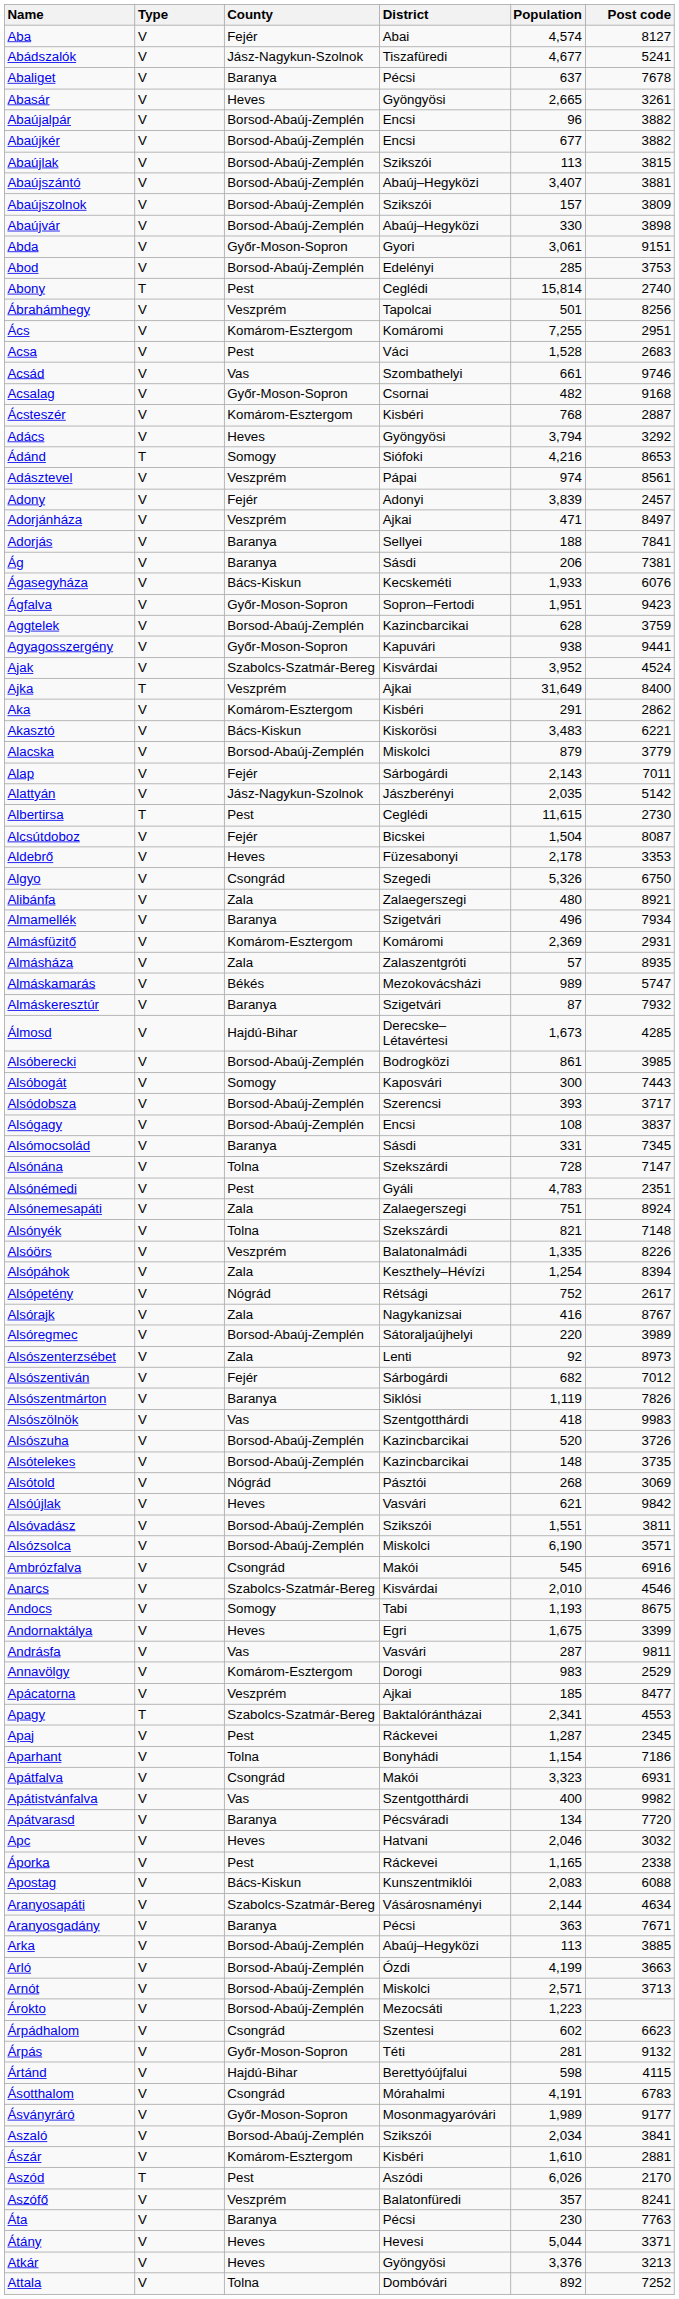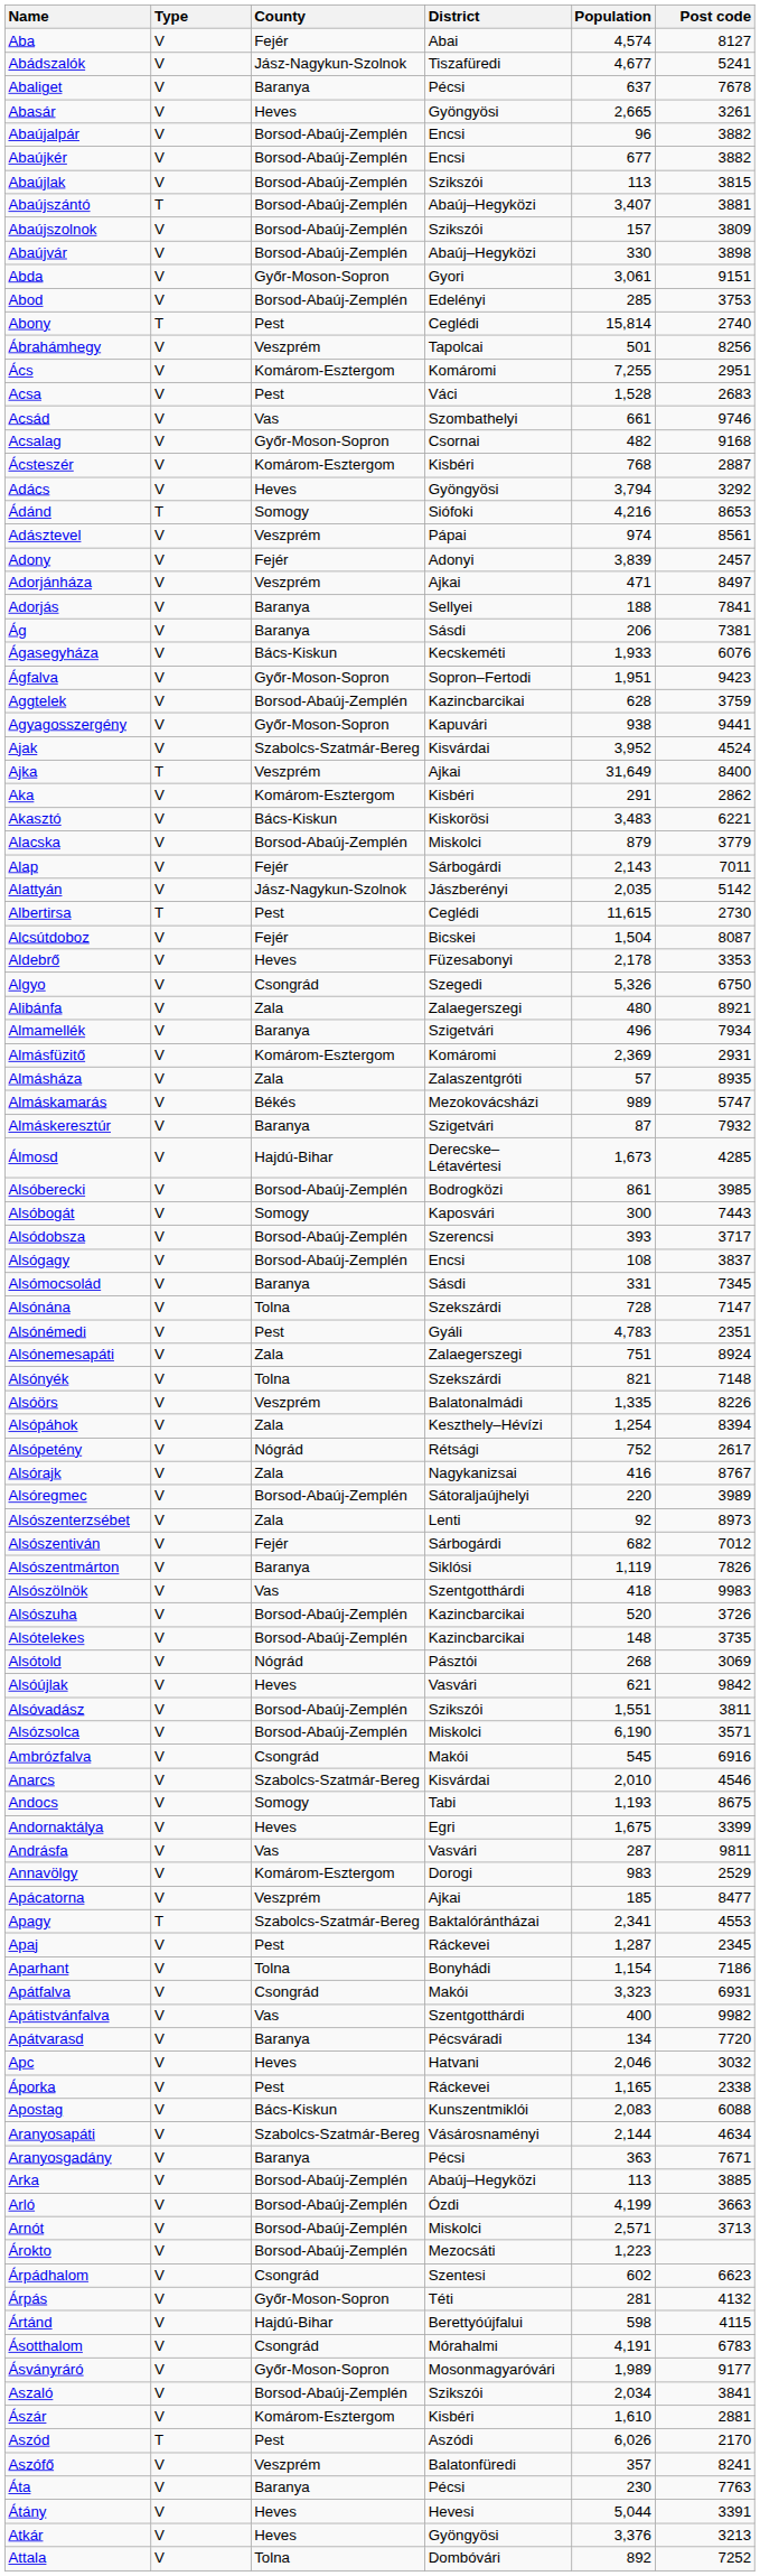 <table class=wikitable>
 <tr>
 <th style="text-align:left; width:150px;">Name</th>
 <th style="text-align:left; width:100px;">Type</th>
 <th style="text-align:left; width:180px;">County</th>
 <th style="text-align:left; width:150px;">District</th>
 <th width=50>Population</th>
 <th style="text-align:right; width:100px;">Post code</th>
 </tr>
 <tr>
 <td><a href='#'>Aba</a></td>
 <td>V</td>
 <td>Fejér</td>
 <td>Abai</td>
 <td align=right>4,574</td>
 <td align=right>8127</td>
 </tr>
 <tr>
 <td><a href='#'>Abádszalók</a></td>
 <td>V</td>
 <td>Jász-Nagykun-Szolnok</td>
 <td>Tiszafüredi</td>
 <td align=right>4,677</td>
 <td align=right>5241</td>
 </tr>
 <tr>
 <td><a href='#'>Abaliget</a></td>
 <td>V</td>
 <td>Baranya</td>
 <td>Pécsi</td>
 <td align=right>637</td>
 <td align=right>7678</td>
 </tr>
 <tr>
 <td><a href='#'>Abasár</a></td>
 <td>V</td>
 <td>Heves</td>
 <td>Gyöngyösi</td>
 <td align=right>2,665</td>
 <td align=right>3261</td>
 </tr>
 <tr>
 <td><a href='#'>Abaújalpár</a></td>
 <td>V</td>
 <td>Borsod-Abaúj-Zemplén</td>
 <td>Encsi</td>
 <td align=right>96</td>
 <td align=right>3882</td>
 </tr>
 <tr>
 <td><a href='#'>Abaújkér</a></td>
 <td>V</td>
 <td>Borsod-Abaúj-Zemplén</td>
 <td>Encsi</td>
 <td align=right>677</td>
 <td align=right>3882</td>
 </tr>
 <tr>
 <td><a href='#'>Abaújlak</a></td>
 <td>V</td>
 <td>Borsod-Abaúj-Zemplén</td>
 <td>Szikszói</td>
 <td align=right>113</td>
 <td align=right>3815</td>
 </tr>
 <tr>
 <td><a href='#'>Abaújszántó</a></td>
-<td>V</td>
+<td>T</td>
 <td>Borsod-Abaúj-Zemplén</td>
 <td>Abaúj–Hegyközi</td>
 <td align=right>3,407</td>
 <td align=right>3881</td>
 </tr>
 <tr>
 <td><a href='#'>Abaújszolnok</a></td>
 <td>V</td>
 <td>Borsod-Abaúj-Zemplén</td>
 <td>Szikszói</td>
 <td align=right>157</td>
 <td align=right>3809</td>
 </tr>
 <tr>
 <td><a href='#'>Abaújvár</a></td>
 <td>V</td>
 <td>Borsod-Abaúj-Zemplén</td>
 <td>Abaúj–Hegyközi</td>
 <td align=right>330</td>
 <td align=right>3898</td>
 </tr>
 <tr>
 <td><a href='#'>Abda</a></td>
 <td>V</td>
 <td>Győr-Moson-Sopron</td>
 <td>Gyori</td>
 <td align=right>3,061</td>
 <td align=right>9151</td>
 </tr>
 <tr>
 <td><a href='#'>Abod</a></td>
 <td>V</td>
 <td>Borsod-Abaúj-Zemplén</td>
 <td>Edelényi</td>
 <td align=right>285</td>
 <td align=right>3753</td>
 </tr>
 <tr>
 <td><a href='#'>Abony</a></td>
 <td>T</td>
 <td>Pest</td>
 <td>Ceglédi</td>
 <td align=right>15,814</td>
 <td align=right>2740</td>
 </tr>
 <tr>
 <td><a href='#'>Ábrahámhegy</a></td>
 <td>V</td>
 <td>Veszprém</td>
 <td>Tapolcai</td>
 <td align=right>501</td>
 <td align=right>8256</td>
 </tr>
 <tr>
 <td><a href='#'>Ács</a></td>
 <td>V</td>
 <td>Komárom-Esztergom</td>
 <td>Komáromi</td>
 <td align=right>7,255</td>
 <td align=right>2951</td>
 </tr>
 <tr>
 <td><a href='#'>Acsa</a></td>
 <td>V</td>
 <td>Pest</td>
 <td>Váci</td>
 <td align=right>1,528</td>
 <td align=right>2683</td>
 </tr>
 <tr>
 <td><a href='#'>Acsád</a></td>
 <td>V</td>
 <td>Vas</td>
 <td>Szombathelyi</td>
 <td align=right>661</td>
 <td align=right>9746</td>
 </tr>
 <tr>
 <td><a href='#'>Acsalag</a></td>
 <td>V</td>
 <td>Győr-Moson-Sopron</td>
 <td>Csornai</td>
 <td align=right>482</td>
 <td align=right>9168</td>
 </tr>
 <tr>
 <td><a href='#'>Ácsteszér</a></td>
 <td>V</td>
 <td>Komárom-Esztergom</td>
 <td>Kisbéri</td>
 <td align=right>768</td>
 <td align=right>2887</td>
 </tr>
 <tr>
 <td><a href='#'>Adács</a></td>
 <td>V</td>
 <td>Heves</td>
 <td>Gyöngyösi</td>
 <td align=right>3,794</td>
 <td align=right>3292</td>
 </tr>
 <tr>
 <td><a href='#'>Ádánd</a></td>
 <td>T</td>
 <td>Somogy</td>
 <td>Siófoki</td>
 <td align=right>4,216</td>
 <td align=right>8653</td>
 </tr>
 <tr>
 <td><a href='#'>Adásztevel</a></td>
 <td>V</td>
 <td>Veszprém</td>
 <td>Pápai</td>
 <td align=right>974</td>
 <td align=right>8561</td>
 </tr>
 <tr>
 <td><a href='#'>Adony</a></td>
 <td>V</td>
 <td>Fejér</td>
 <td>Adonyi</td>
 <td align=right>3,839</td>
 <td align=right>2457</td>
 </tr>
 <tr>
 <td><a href='#'>Adorjánháza</a></td>
 <td>V</td>
 <td>Veszprém</td>
 <td>Ajkai</td>
 <td align=right>471</td>
 <td align=right>8497</td>
 </tr>
 <tr>
 <td><a href='#'>Adorjás</a></td>
 <td>V</td>
 <td>Baranya</td>
 <td>Sellyei</td>
 <td align=right>188</td>
 <td align=right>7841</td>
 </tr>
 <tr>
 <td><a href='#'>Ág</a></td>
 <td>V</td>
 <td>Baranya</td>
 <td>Sásdi</td>
 <td align=right>206</td>
 <td align=right>7381</td>
 </tr>
 <tr>
 <td><a href='#'>Ágasegyháza</a></td>
 <td>V</td>
 <td>Bács-Kiskun</td>
 <td>Kecskeméti</td>
 <td align=right>1,933</td>
 <td align=right>6076</td>
 </tr>
 <tr>
 <td><a href='#'>Ágfalva</a></td>
 <td>V</td>
 <td>Győr-Moson-Sopron</td>
 <td>Sopron–Fertodi</td>
 <td align=right>1,951</td>
 <td align=right>9423</td>
 </tr>
 <tr>
 <td><a href='#'>Aggtelek</a></td>
 <td>V</td>
 <td>Borsod-Abaúj-Zemplén</td>
 <td>Kazincbarcikai</td>
 <td align=right>628</td>
 <td align=right>3759</td>
 </tr>
 <tr>
 <td><a href='#'>Agyagosszergény</a></td>
 <td>V</td>
 <td>Győr-Moson-Sopron</td>
 <td>Kapuvári</td>
 <td align=right>938</td>
 <td align=right>9441</td>
 </tr>
 <tr>
 <td><a href='#'>Ajak</a></td>
 <td>V</td>
 <td>Szabolcs-Szatmár-Bereg</td>
 <td>Kisvárdai</td>
 <td align=right>3,952</td>
 <td align=right>4524</td>
 </tr>
 <tr>
 <td><a href='#'>Ajka</a></td>
 <td>T</td>
 <td>Veszprém</td>
 <td>Ajkai</td>
 <td align=right>31,649</td>
 <td align=right>8400</td>
 </tr>
 <tr>
 <td><a href='#'>Aka</a></td>
 <td>V</td>
 <td>Komárom-Esztergom</td>
 <td>Kisbéri</td>
 <td align=right>291</td>
 <td align=right>2862</td>
 </tr>
 <tr>
 <td><a href='#'>Akasztó</a></td>
 <td>V</td>
 <td>Bács-Kiskun</td>
 <td>Kiskorösi</td>
 <td align=right>3,483</td>
 <td align=right>6221</td>
 </tr>
 <tr>
 <td><a href='#'>Alacska</a></td>
 <td>V</td>
 <td>Borsod-Abaúj-Zemplén</td>
 <td>Miskolci</td>
 <td align=right>879</td>
 <td align=right>3779</td>
 </tr>
 <tr>
 <td><a href='#'>Alap</a></td>
 <td>V</td>
 <td>Fejér</td>
 <td>Sárbogárdi</td>
 <td align=right>2,143</td>
 <td align=right>7011</td>
 </tr>
 <tr>
 <td><a href='#'>Alattyán</a></td>
 <td>V</td>
 <td>Jász-Nagykun-Szolnok</td>
 <td>Jászberényi</td>
 <td align=right>2,035</td>
 <td align=right>5142</td>
 </tr>
 <tr>
 <td><a href='#'>Albertirsa</a></td>
 <td>T</td>
 <td>Pest</td>
 <td>Ceglédi</td>
 <td align=right>11,615</td>
 <td align=right>2730</td>
 </tr>
 <tr>
 <td><a href='#'>Alcsútdoboz</a></td>
 <td>V</td>
 <td>Fejér</td>
 <td>Bicskei</td>
 <td align=right>1,504</td>
 <td align=right>8087</td>
 </tr>
 <tr>
 <td><a href='#'>Aldebrő</a></td>
 <td>V</td>
 <td>Heves</td>
 <td>Füzesabonyi</td>
 <td align=right>2,178</td>
 <td align=right>3353</td>
 </tr>
 <tr>
 <td><a href='#'>Algyo</a></td>
 <td>V</td>
 <td>Csongrád</td>
 <td>Szegedi</td>
 <td align=right>5,326</td>
 <td align=right>6750</td>
 </tr>
 <tr>
 <td><a href='#'>Alibánfa</a></td>
 <td>V</td>
 <td>Zala</td>
 <td>Zalaegerszegi</td>
 <td align=right>480</td>
 <td align=right>8921</td>
 </tr>
 <tr>
 <td><a href='#'>Almamellék</a></td>
 <td>V</td>
 <td>Baranya</td>
 <td>Szigetvári</td>
 <td align=right>496</td>
 <td align=right>7934</td>
 </tr>
 <tr>
 <td><a href='#'>Almásfüzitő</a></td>
 <td>V</td>
 <td>Komárom-Esztergom</td>
 <td>Komáromi</td>
 <td align=right>2,369</td>
 <td align=right>2931</td>
 </tr>
 <tr>
 <td><a href='#'>Almásháza</a></td>
 <td>V</td>
 <td>Zala</td>
 <td>Zalaszentgróti</td>
 <td align=right>57</td>
 <td align=right>8935</td>
 </tr>
 <tr>
 <td><a href='#'>Almáskamarás</a></td>
 <td>V</td>
 <td>Békés</td>
 <td>Mezokovácsházi</td>
 <td align=right>989</td>
 <td align=right>5747</td>
 </tr>
 <tr>
 <td><a href='#'>Almáskeresztúr</a></td>
 <td>V</td>
 <td>Baranya</td>
 <td>Szigetvári</td>
 <td align=right>87</td>
 <td align=right>7932</td>
 </tr>
 <tr>
 <td><a href='#'>Álmosd</a></td>
 <td>V</td>
 <td>Hajdú-Bihar</td>
 <td>Derecske–Létavértesi</td>
 <td align=right>1,673</td>
 <td align=right>4285</td>
 </tr>
 <tr>
 <td><a href='#'>Alsóberecki</a></td>
 <td>V</td>
 <td>Borsod-Abaúj-Zemplén</td>
 <td>Bodrogközi</td>
 <td align=right>861</td>
 <td align=right>3985</td>
 </tr>
 <tr>
 <td><a href='#'>Alsóbogát</a></td>
 <td>V</td>
 <td>Somogy</td>
 <td>Kaposvári</td>
 <td align=right>300</td>
 <td align=right>7443</td>
 </tr>
 <tr>
 <td><a href='#'>Alsódobsza</a></td>
 <td>V</td>
 <td>Borsod-Abaúj-Zemplén</td>
 <td>Szerencsi</td>
 <td align=right>393</td>
 <td align=right>3717</td>
 </tr>
 <tr>
 <td><a href='#'>Alsógagy</a></td>
 <td>V</td>
 <td>Borsod-Abaúj-Zemplén</td>
 <td>Encsi</td>
 <td align=right>108</td>
 <td align=right>3837</td>
 </tr>
 <tr>
 <td><a href='#'>Alsómocsolád</a></td>
 <td>V</td>
 <td>Baranya</td>
 <td>Sásdi</td>
 <td align=right>331</td>
 <td align=right>7345</td>
 </tr>
 <tr>
 <td><a href='#'>Alsónána</a></td>
 <td>V</td>
 <td>Tolna</td>
 <td>Szekszárdi</td>
 <td align=right>728</td>
 <td align=right>7147</td>
 </tr>
 <tr>
 <td><a href='#'>Alsónémedi</a></td>
 <td>V</td>
 <td>Pest</td>
 <td>Gyáli</td>
 <td align=right>4,783</td>
 <td align=right>2351</td>
 </tr>
 <tr>
 <td><a href='#'>Alsónemesapáti</a></td>
 <td>V</td>
 <td>Zala</td>
 <td>Zalaegerszegi</td>
 <td align=right>751</td>
 <td align=right>8924</td>
 </tr>
 <tr>
 <td><a href='#'>Alsónyék</a></td>
 <td>V</td>
 <td>Tolna</td>
 <td>Szekszárdi</td>
 <td align=right>821</td>
 <td align=right>7148</td>
 </tr>
 <tr>
 <td><a href='#'>Alsóörs</a></td>
 <td>V</td>
 <td>Veszprém</td>
 <td>Balatonalmádi</td>
 <td align=right>1,335</td>
 <td align=right>8226</td>
 </tr>
 <tr>
 <td><a href='#'>Alsópáhok</a></td>
 <td>V</td>
 <td>Zala</td>
 <td>Keszthely–Hévízi</td>
 <td align=right>1,254</td>
 <td align=right>8394</td>
 </tr>
 <tr>
 <td><a href='#'>Alsópetény</a></td>
 <td>V</td>
 <td>Nógrád</td>
 <td>Rétsági</td>
 <td align=right>752</td>
 <td align=right>2617</td>
 </tr>
 <tr>
 <td><a href='#'>Alsórajk</a></td>
 <td>V</td>
 <td>Zala</td>
 <td>Nagykanizsai</td>
 <td align=right>416</td>
 <td align=right>8767</td>
 </tr>
 <tr>
 <td><a href='#'>Alsóregmec</a></td>
 <td>V</td>
 <td>Borsod-Abaúj-Zemplén</td>
 <td>Sátoraljaújhelyi</td>
 <td align=right>220</td>
 <td align=right>3989</td>
 </tr>
 <tr>
 <td><a href='#'>Alsószenterzsébet</a></td>
 <td>V</td>
 <td>Zala</td>
 <td>Lenti</td>
 <td align=right>92</td>
 <td align=right>8973</td>
 </tr>
 <tr>
 <td><a href='#'>Alsószentiván</a></td>
 <td>V</td>
 <td>Fejér</td>
 <td>Sárbogárdi</td>
 <td align=right>682</td>
 <td align=right>7012</td>
 </tr>
 <tr>
 <td><a href='#'>Alsószentmárton</a></td>
 <td>V</td>
 <td>Baranya</td>
 <td>Siklósi</td>
 <td align=right>1,119</td>
 <td align=right>7826</td>
 </tr>
 <tr>
 <td><a href='#'>Alsószölnök</a></td>
 <td>V</td>
 <td>Vas</td>
 <td>Szentgotthárdi</td>
 <td align=right>418</td>
 <td align=right>9983</td>
 </tr>
 <tr>
 <td><a href='#'>Alsószuha</a></td>
 <td>V</td>
 <td>Borsod-Abaúj-Zemplén</td>
 <td>Kazincbarcikai</td>
 <td align=right>520</td>
 <td align=right>3726</td>
 </tr>
 <tr>
 <td><a href='#'>Alsótelekes</a></td>
 <td>V</td>
 <td>Borsod-Abaúj-Zemplén</td>
 <td>Kazincbarcikai</td>
 <td align=right>148</td>
 <td align=right>3735</td>
 </tr>
 <tr>
 <td><a href='#'>Alsótold</a></td>
 <td>V</td>
 <td>Nógrád</td>
 <td>Pásztói</td>
 <td align=right>268</td>
 <td align=right>3069</td>
 </tr>
 <tr>
 <td><a href='#'>Alsóújlak</a></td>
 <td>V</td>
 <td>Heves</td>
 <td>Vasvári</td>
 <td align=right>621</td>
 <td align=right>9842</td>
 </tr>
 <tr>
 <td><a href='#'>Alsóvadász</a></td>
 <td>V</td>
 <td>Borsod-Abaúj-Zemplén</td>
 <td>Szikszói</td>
 <td align=right>1,551</td>
 <td align=right>3811</td>
 </tr>
 <tr>
 <td><a href='#'>Alsózsolca</a></td>
 <td>V</td>
 <td>Borsod-Abaúj-Zemplén</td>
 <td>Miskolci</td>
 <td align=right>6,190</td>
 <td align=right>3571</td>
 </tr>
 <tr>
 <td><a href='#'>Ambrózfalva</a></td>
 <td>V</td>
 <td>Csongrád</td>
 <td>Makói</td>
 <td align=right>545</td>
 <td align=right>6916</td>
 </tr>
 <tr>
 <td><a href='#'>Anarcs</a></td>
 <td>V</td>
 <td>Szabolcs-Szatmár-Bereg</td>
 <td>Kisvárdai</td>
 <td align=right>2,010</td>
 <td align=right>4546</td>
 </tr>
 <tr>
 <td><a href='#'>Andocs</a></td>
 <td>V</td>
 <td>Somogy</td>
 <td>Tabi</td>
 <td align=right>1,193</td>
 <td align=right>8675</td>
 </tr>
 <tr>
 <td><a href='#'>Andornaktálya</a></td>
 <td>V</td>
 <td>Heves</td>
 <td>Egri</td>
 <td align=right>1,675</td>
 <td align=right>3399</td>
 </tr>
 <tr>
 <td><a href='#'>Andrásfa</a></td>
 <td>V</td>
 <td>Vas</td>
 <td>Vasvári</td>
 <td align=right>287</td>
 <td align=right>9811</td>
 </tr>
 <tr>
 <td><a href='#'>Annavölgy</a></td>
 <td>V</td>
 <td>Komárom-Esztergom</td>
 <td>Dorogi</td>
 <td align=right>983</td>
 <td align=right>2529</td>
 </tr>
 <tr>
 <td><a href='#'>Apácatorna</a></td>
 <td>V</td>
 <td>Veszprém</td>
 <td>Ajkai</td>
 <td align=right>185</td>
 <td align=right>8477</td>
 </tr>
 <tr>
 <td><a href='#'>Apagy</a></td>
 <td>T</td>
 <td>Szabolcs-Szatmár-Bereg</td>
 <td>Baktalórántházai</td>
 <td align=right>2,341</td>
 <td align=right>4553</td>
 </tr>
 <tr>
 <td><a href='#'>Apaj</a></td>
 <td>V</td>
 <td>Pest</td>
 <td>Ráckevei</td>
 <td align=right>1,287</td>
 <td align=right>2345</td>
 </tr>
 <tr>
 <td><a href='#'>Aparhant</a></td>
 <td>V</td>
 <td>Tolna</td>
 <td>Bonyhádi</td>
 <td align=right>1,154</td>
 <td align=right>7186</td>
 </tr>
 <tr>
 <td><a href='#'>Apátfalva</a></td>
 <td>V</td>
 <td>Csongrád</td>
 <td>Makói</td>
 <td align=right>3,323</td>
 <td align=right>6931</td>
 </tr>
 <tr>
 <td><a href='#'>Apátistvánfalva</a></td>
 <td>V</td>
 <td>Vas</td>
 <td>Szentgotthárdi</td>
 <td align=right>400</td>
 <td align=right>9982</td>
 </tr>
 <tr>
 <td><a href='#'>Apátvarasd</a></td>
 <td>V</td>
 <td>Baranya</td>
 <td>Pécsváradi</td>
 <td align=right>134</td>
 <td align=right>7720</td>
 </tr>
 <tr>
 <td><a href='#'>Apc</a></td>
 <td>V</td>
 <td>Heves</td>
 <td>Hatvani</td>
 <td align=right>2,046</td>
 <td align=right>3032</td>
 </tr>
 <tr>
 <td><a href='#'>Áporka</a></td>
 <td>V</td>
 <td>Pest</td>
 <td>Ráckevei</td>
 <td align=right>1,165</td>
 <td align=right>2338</td>
 </tr>
 <tr>
 <td><a href='#'>Apostag</a></td>
 <td>V</td>
 <td>Bács-Kiskun</td>
 <td>Kunszentmiklói</td>
 <td align=right>2,083</td>
 <td align=right>6088</td>
 </tr>
 <tr>
 <td><a href='#'>Aranyosapáti</a></td>
 <td>V</td>
 <td>Szabolcs-Szatmár-Bereg</td>
 <td>Vásárosnaményi</td>
 <td align=right>2,144</td>
 <td align=right>4634</td>
 </tr>
 <tr>
 <td><a href='#'>Aranyosgadány</a></td>
 <td>V</td>
 <td>Baranya</td>
 <td>Pécsi</td>
 <td align=right>363</td>
 <td align=right>7671</td>
 </tr>
 <tr>
 <td><a href='#'>Arka</a></td>
 <td>V</td>
 <td>Borsod-Abaúj-Zemplén</td>
 <td>Abaúj–Hegyközi</td>
 <td align=right>113</td>
 <td align=right>3885</td>
 </tr>
 <tr>
 <td><a href='#'>Arló</a></td>
 <td>V</td>
 <td>Borsod-Abaúj-Zemplén</td>
 <td>Ózdi</td>
 <td align=right>4,199</td>
 <td align=right>3663</td>
 </tr>
 <tr>
 <td><a href='#'>Arnót</a></td>
 <td>V</td>
 <td>Borsod-Abaúj-Zemplén</td>
 <td>Miskolci</td>
 <td align=right>2,571</td>
 <td align=right>3713</td>
 </tr>
 <tr>
 <td><a href='#'>Árokto</a></td>
 <td>V</td>
 <td>Borsod-Abaúj-Zemplén</td>
 <td>Mezocsáti</td>
 <td align=right>1,223</td>
 <td></td>
 </tr>
 <tr>
 <td><a href='#'>Árpádhalom</a></td>
 <td>V</td>
 <td>Csongrád</td>
 <td>Szentesi</td>
 <td align=right>602</td>
 <td align=right>6623</td>
 </tr>
 <tr>
 <td><a href='#'>Árpás</a></td>
 <td>V</td>
 <td>Győr-Moson-Sopron</td>
 <td>Téti</td>
 <td align=right>281</td>
-<td align=right>9132</td>
+<td align=right>4132</td>
 </tr>
 <tr>
 <td><a href='#'>Ártánd</a></td>
 <td>V</td>
 <td>Hajdú-Bihar</td>
 <td>Berettyóújfalui</td>
 <td align=right>598</td>
 <td align=right>4115</td>
 </tr>
 <tr>
 <td><a href='#'>Ásotthalom</a></td>
 <td>V</td>
 <td>Csongrád</td>
 <td>Mórahalmi</td>
 <td align=right>4,191</td>
 <td align=right>6783</td>
 </tr>
 <tr>
 <td><a href='#'>Ásványráró</a></td>
 <td>V</td>
 <td>Győr-Moson-Sopron</td>
 <td>Mosonmagyaróvári</td>
 <td align=right>1,989</td>
 <td align=right>9177</td>
 </tr>
 <tr>
 <td><a href='#'>Aszaló</a></td>
 <td>V</td>
 <td>Borsod-Abaúj-Zemplén</td>
 <td>Szikszói</td>
 <td align=right>2,034</td>
 <td align=right>3841</td>
 </tr>
 <tr>
 <td><a href='#'>Ászár</a></td>
 <td>V</td>
 <td>Komárom-Esztergom</td>
 <td>Kisbéri</td>
 <td align=right>1,610</td>
 <td align=right>2881</td>
 </tr>
 <tr>
 <td><a href='#'>Aszód</a></td>
 <td>T</td>
 <td>Pest</td>
 <td>Aszódi</td>
 <td align=right>6,026</td>
 <td align=right>2170</td>
 </tr>
 <tr>
 <td><a href='#'>Aszófő</a></td>
 <td>V</td>
 <td>Veszprém</td>
 <td>Balatonfüredi</td>
 <td align=right>357</td>
 <td align=right>8241</td>
 </tr>
 <tr>
 <td><a href='#'>Áta</a></td>
 <td>V</td>
 <td>Baranya</td>
 <td>Pécsi</td>
 <td align=right>230</td>
 <td align=right>7763</td>
 </tr>
 <tr>
 <td><a href='#'>Átány</a></td>
 <td>V</td>
 <td>Heves</td>
 <td>Hevesi</td>
 <td align=right>5,044</td>
-<td align=right>3371</td>
+<td align=right>3391</td>
 </tr>
 <tr>
 <td><a href='#'>Atkár</a></td>
 <td>V</td>
 <td>Heves</td>
 <td>Gyöngyösi</td>
 <td align=right>3,376</td>
 <td align=right>3213</td>
 </tr>
 <tr>
 <td><a href='#'>Attala</a></td>
 <td>V</td>
 <td>Tolna</td>
 <td>Dombóvári</td>
 <td align=right>892</td>
 <td align=right>7252</td>
 </tr>
 </table>
